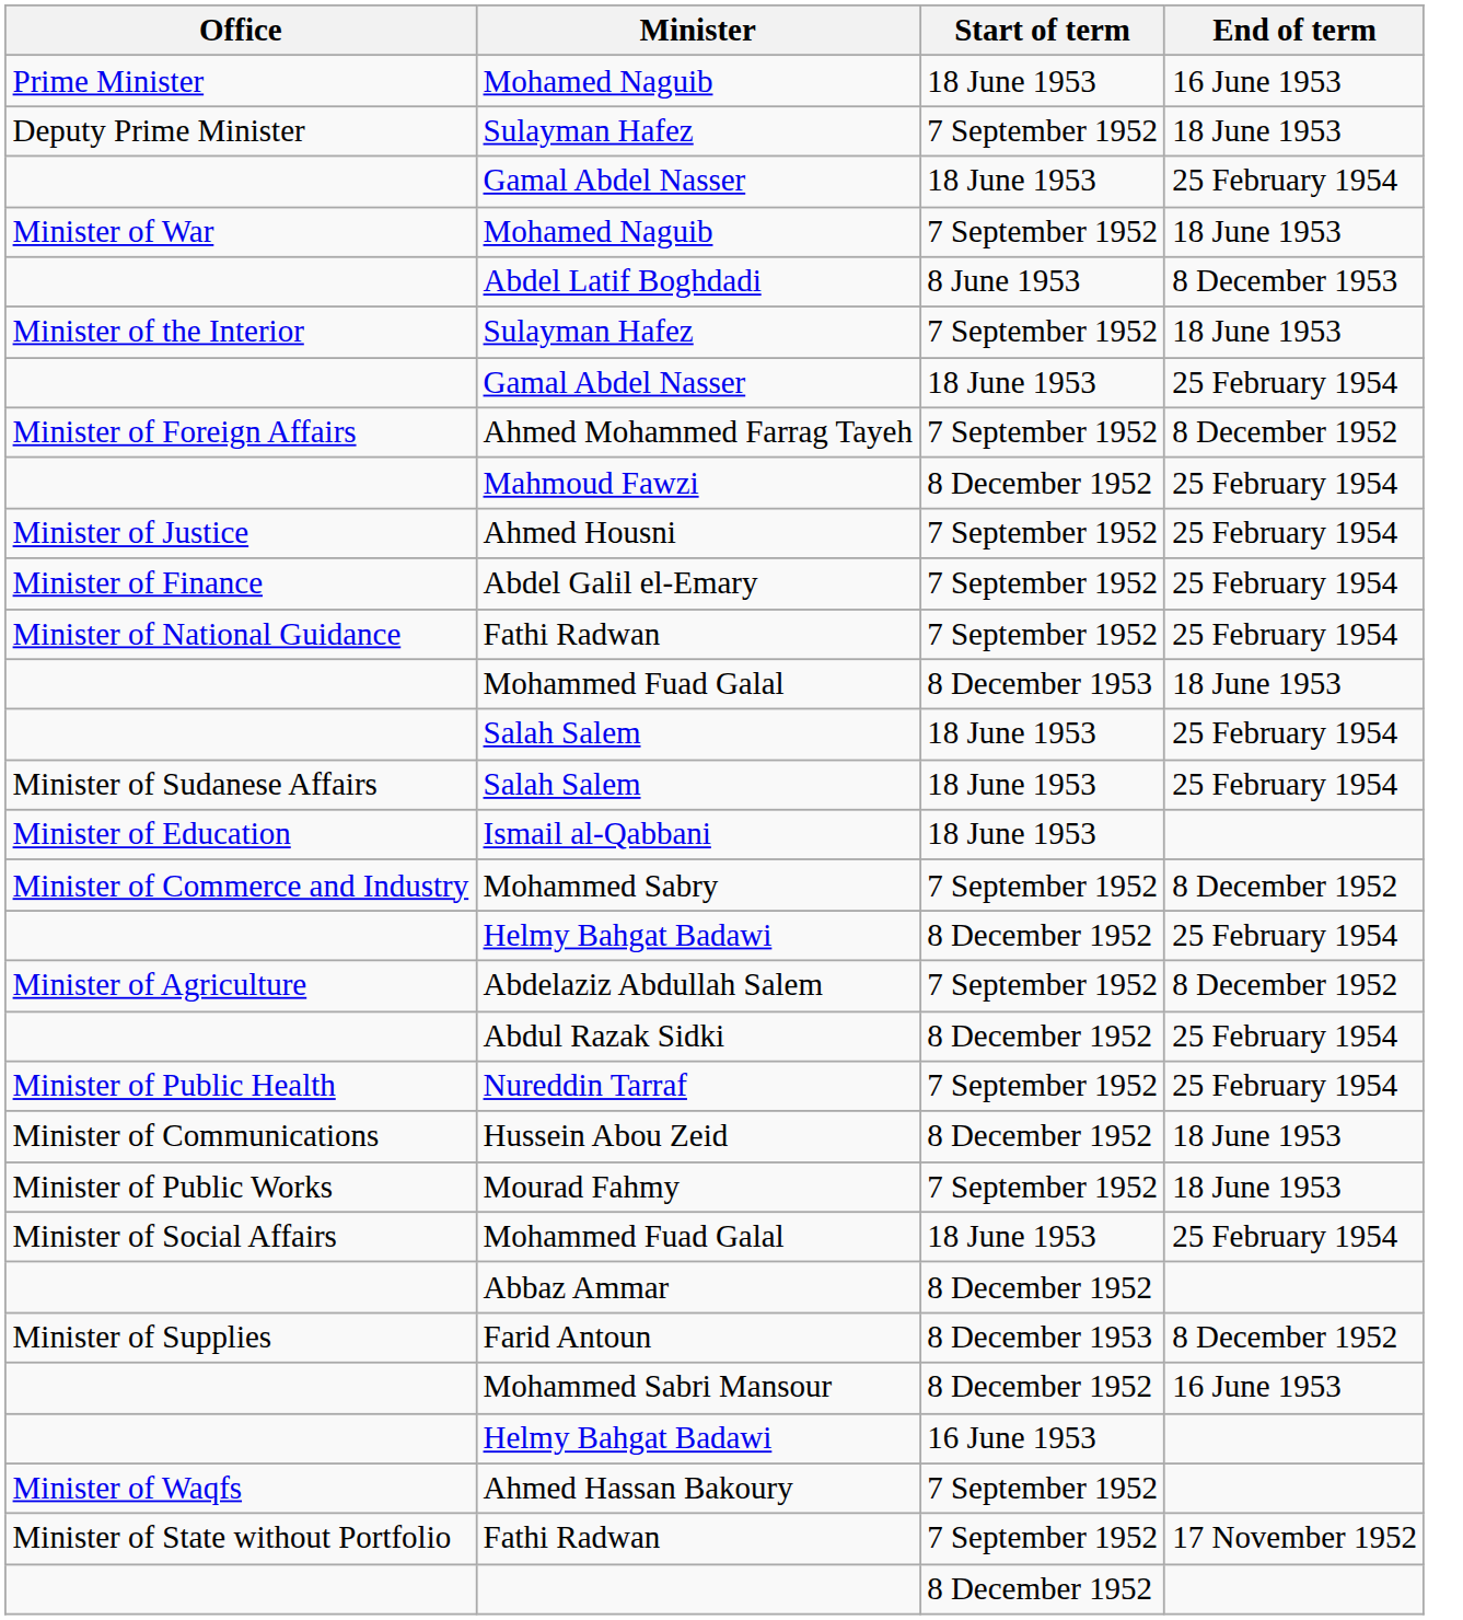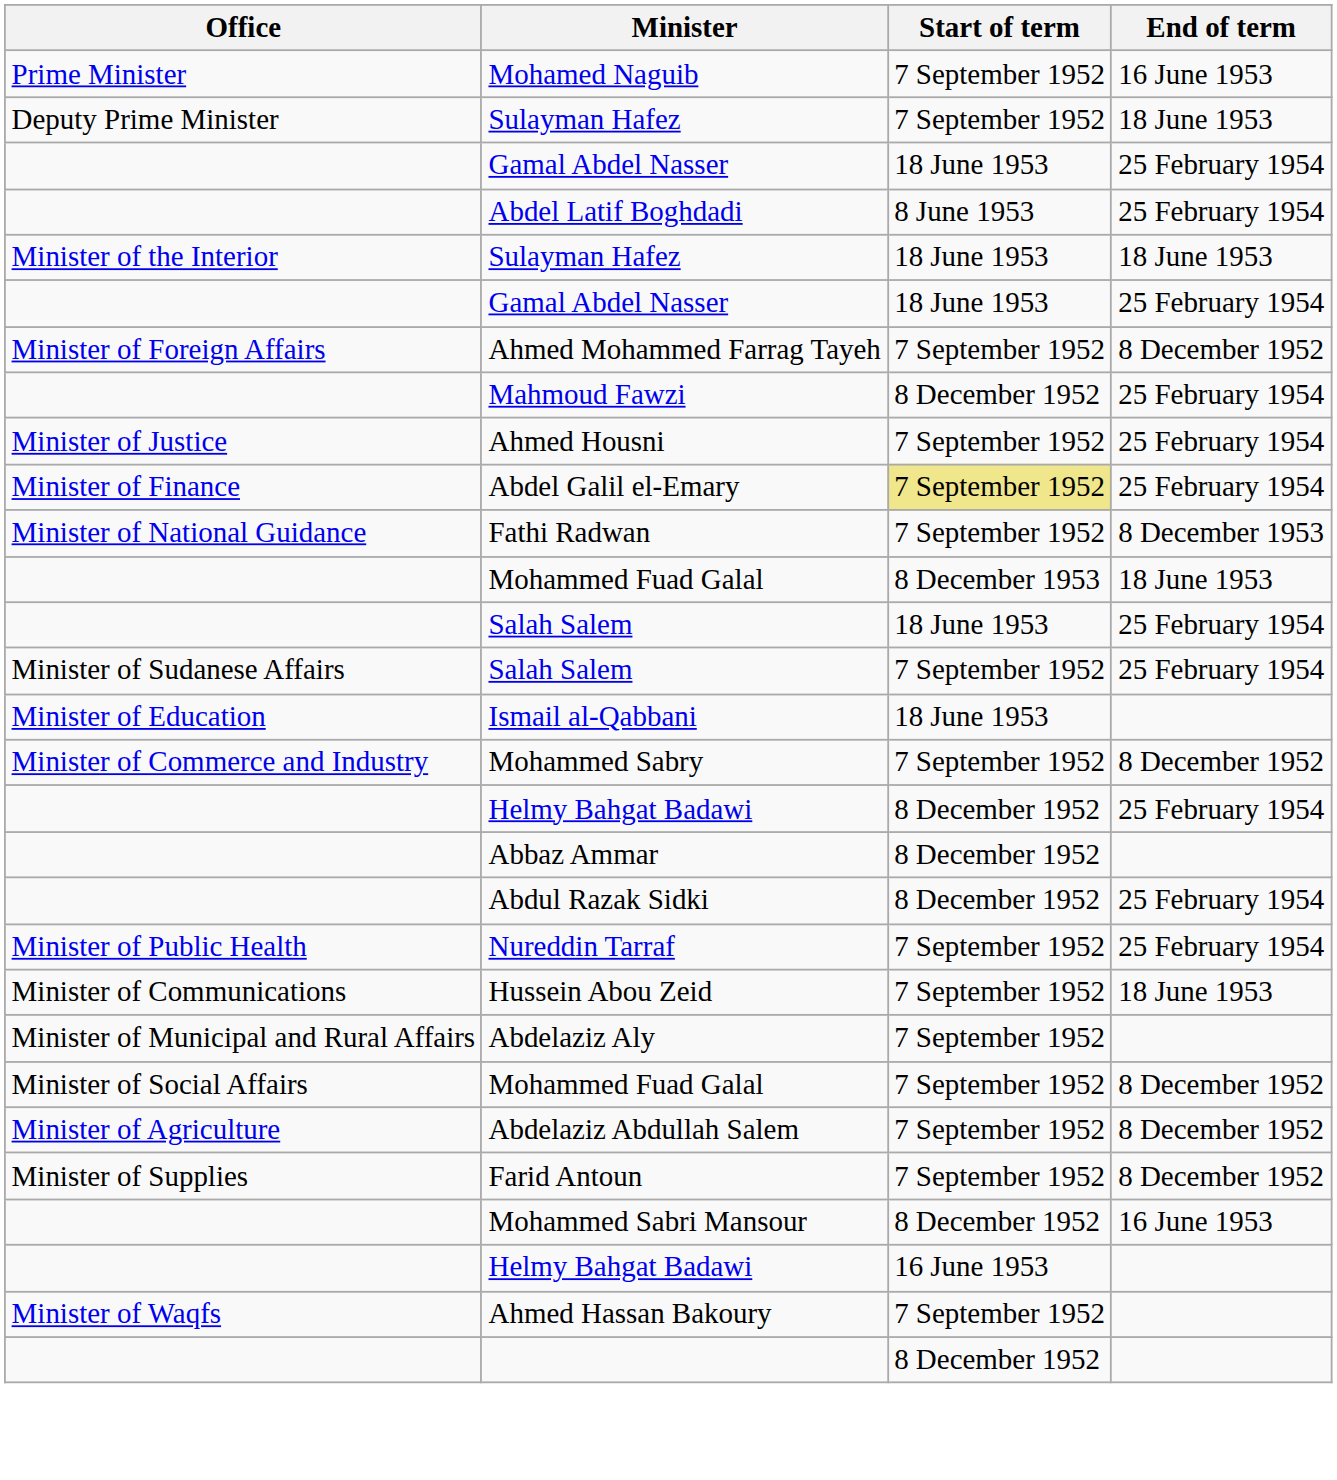 <table class="wikitable">
 <tr>
 <th>Office</th>
 <th>Minister</th>
 <th>Start of term</th>
 <th>End of term</th>
 </tr>
 <tr>
 <td><a href='#'>Prime Minister</a></td>
 <td><a href='#'>Mohamed Naguib</a></td>
-<td>18 June 1953</td>
+<td>7 September 1952</td>
 <td>16 June 1953</td>
 </tr>
 <tr>
 <td>Deputy Prime Minister</td>
 <td><a href='#'>Sulayman Hafez</a></td>
 <td>7 September 1952</td>
 <td>18 June 1953</td>
 </tr>
 <tr>
 <td></td>
 <td><a href='#'>Gamal Abdel Nasser</a></td>
 <td>18 June 1953</td>
 <td>25 February 1954</td>
 </tr>
 <tr>
-<td><a href='#'>Minister of War</a></td>
-<td><a href='#'>Mohamed Naguib</a></td>
-<td>7 September 1952</td>
-<td>18 June 1953</td>
-</tr>
-<tr>
 <td></td>
 <td><a href='#'>Abdel Latif Boghdadi</a></td>
 <td>8 June 1953</td>
-<td>8 December 1953</td>
+<td>25 February 1954</td>
 </tr>
 <tr>
 <td><a href='#'>Minister of the Interior</a></td>
 <td><a href='#'>Sulayman Hafez</a></td>
-<td>7 September 1952</td>
+<td>18 June 1953</td>
 <td>18 June 1953</td>
 </tr>
 <tr>
 <td></td>
 <td><a href='#'>Gamal Abdel Nasser</a></td>
 <td>18 June 1953</td>
 <td>25 February 1954</td>
 </tr>
 <tr>
 <td><a href='#'>Minister of Foreign Affairs</a></td>
 <td>Ahmed Mohammed Farrag Tayeh</td>
 <td>7 September 1952</td>
 <td>8 December 1952</td>
 </tr>
 <tr>
 <td></td>
 <td><a href='#'>Mahmoud Fawzi</a></td>
 <td>8 December 1952</td>
 <td>25 February 1954</td>
 </tr>
 <tr>
 <td><a href='#'>Minister of Justice</a></td>
 <td>Ahmed Housni</td>
 <td>7 September 1952</td>
 <td>25 February 1954</td>
 </tr>
 <tr>
 <td><a href='#'>Minister of Finance</a></td>
 <td>Abdel Galil el-Emary</td>
-<td>7 September 1952</td>
+<td style="background: khaki;">7 September 1952</td>
 <td>25 February 1954</td>
 </tr>
 <tr>
 <td><a href='#'>Minister of National Guidance</a></td>
 <td>Fathi Radwan</td>
 <td>7 September 1952</td>
-<td>25 February 1954</td>
+<td>8 December 1953</td>
 </tr>
 <tr>
 <td></td>
 <td>Mohammed Fuad Galal</td>
 <td>8 December 1953</td>
 <td>18 June 1953</td>
 </tr>
 <tr>
 <td></td>
 <td><a href='#'>Salah Salem</a></td>
 <td>18 June 1953</td>
 <td>25 February 1954</td>
 </tr>
 <tr>
 <td>Minister of Sudanese Affairs</td>
 <td><a href='#'>Salah Salem</a></td>
-<td>18 June 1953</td>
+<td>7 September 1952</td>
 <td>25 February 1954</td>
 </tr>
 <tr>
 <td><a href='#'>Minister of Education</a></td>
 <td><a href='#'>Ismail al-Qabbani</a></td>
 <td>18 June 1953</td>
 <td></td>
 </tr>
 <tr>
 <td><a href='#'>Minister of Commerce and Industry</a></td>
 <td>Mohammed Sabry</td>
 <td>7 September 1952</td>
 <td>8 December 1952</td>
 </tr>
 <tr>
 <td></td>
 <td><a href='#'>Helmy Bahgat Badawi</a></td>
 <td>8 December 1952</td>
 <td>25 February 1954</td>
 </tr>
 <tr>
-<td><a href='#'>Minister of Agriculture</a></td>
-<td>Abdelaziz Abdullah Salem</td>
-<td>7 September 1952</td>
+<td></td>
+<td>Abbaz Ammar</td>
 <td>8 December 1952</td>
+<td></td>
 </tr>
 <tr>
 <td></td>
 <td>Abdul Razak Sidki</td>
 <td>8 December 1952</td>
 <td>25 February 1954</td>
 </tr>
 <tr>
 <td><a href='#'>Minister of Public Health</a></td>
 <td><a href='#'>Nureddin Tarraf</a></td>
 <td>7 September 1952</td>
 <td>25 February 1954</td>
 </tr>
 <tr>
 <td>Minister of Communications</td>
 <td>Hussein Abou Zeid</td>
-<td>8 December 1952</td>
-<td>18 June 1953</td>
-</tr>
-<tr>
-<td>Minister of Public Works</td>
-<td>Mourad Fahmy</td>
 <td>7 September 1952</td>
 <td>18 June 1953</td>
 </tr>
 <tr>
+<td>Minister of Municipal and Rural Affairs</td>
+<td>Abdelaziz Aly</td>
+<td>7 September 1952</td>
+<td></td>
+</tr>
+<tr>
 <td>Minister of Social Affairs</td>
 <td>Mohammed Fuad Galal</td>
-<td>18 June 1953</td>
-<td>25 February 1954</td>
+<td>7 September 1952</td>
+<td>8 December 1952</td>
 </tr>
 <tr>
-<td></td>
-<td>Abbaz Ammar</td>
+<td><a href='#'>Minister of Agriculture</a></td>
+<td>Abdelaziz Abdullah Salem</td>
+<td>7 September 1952</td>
 <td>8 December 1952</td>
-<td></td>
 </tr>
 <tr>
 <td>Minister of Supplies</td>
 <td>Farid Antoun</td>
-<td>8 December 1953</td>
+<td>7 September 1952</td>
 <td>8 December 1952</td>
 </tr>
 <tr>
 <td></td>
 <td>Mohammed Sabri Mansour</td>
 <td>8 December 1952</td>
 <td>16 June 1953</td>
 </tr>
 <tr>
 <td></td>
 <td><a href='#'>Helmy Bahgat Badawi</a></td>
 <td>16 June 1953</td>
 <td></td>
 </tr>
 <tr>
 <td><a href='#'>Minister of Waqfs</a></td>
 <td>Ahmed Hassan Bakoury</td>
 <td>7 September 1952</td>
 <td></td>
 </tr>
 <tr>
-<td>Minister of State without Portfolio</td>
-<td>Fathi Radwan</td>
-<td>7 September 1952</td>
-<td>17 November 1952</td>
-</tr>
-<tr>
 <td></td>
 <td></td>
 <td>8 December 1952</td>
 <td></td>
 </tr>
 </table>
